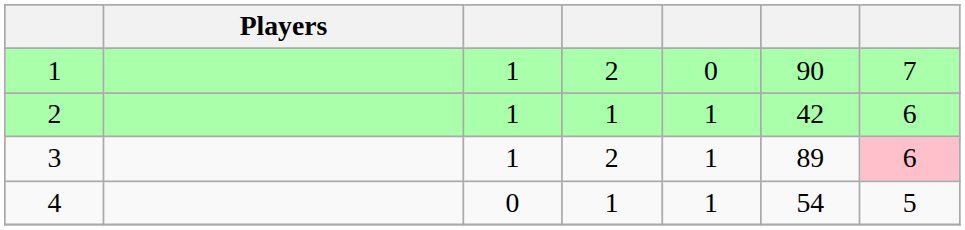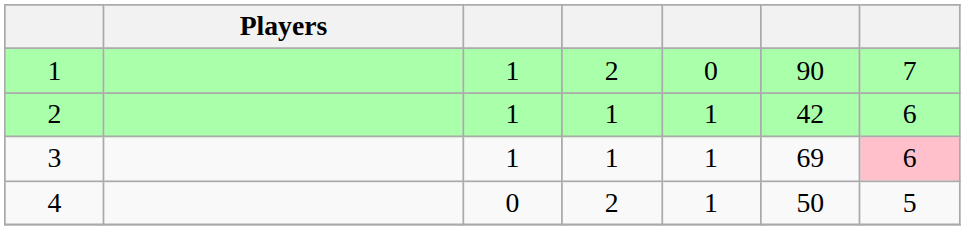 <table class="wikitable" style="text-align:center;">
 <tr>
 <th width=50></th>
 <th width=200>Players</th>
 <th width=50></th>
 <th width=50></th>
 <th width=50></th>
 <th width=50></th>
 <th width=50></th>
 </tr>
 <tr style="background:#aaffaa;">
 <td>1</td>
 <td style="text-align:left;"><br></td>
 <td>1</td>
 <td>2</td>
 <td>0</td>
 <td>90</td>
 <td>7</td>
 </tr>
 <tr style="background:#aaffaa;">
 <td>2</td>
 <td style="text-align:left;"><br></td>
 <td>1</td>
 <td>1</td>
 <td>1</td>
 <td>42</td>
 <td>6</td>
 </tr>
 <tr>
 <td>3</td>
 <td style="text-align:left;"><br></td>
 <td>1</td>
-<td>2</td>
 <td>1</td>
-<td>89</td>
+<td>1</td>
+<td>69</td>
 <td style="background: pink;">6</td>
 </tr>
 <tr>
 <td>4</td>
 <td style="text-align:left;"><br></td>
 <td>0</td>
+<td>2</td>
 <td>1</td>
-<td>1</td>
-<td>54</td>
+<td>50</td>
 <td>5</td>
 </tr>
 <tr>
 </tr>
 </table>
